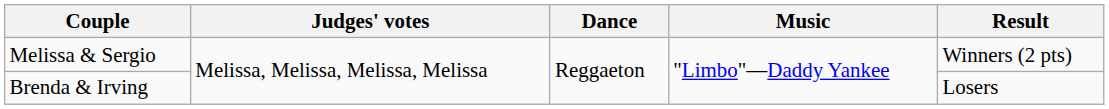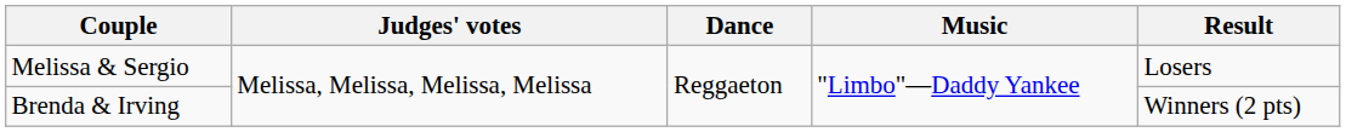 <table class="wikitable sortable" style="width:95%; white-space:nowrap">
 <tr>
 <th>Couple<br></th>
 <th>Judges' votes</th>
 <th>Dance</th>
 <th>Music</th>
 <th>Result</th>
 </tr>
 <tr>
 <td>Melissa & Sergio<br></td>
 <td rowspan=2>Melissa, Melissa, Melissa, Melissa</td>
 <td rowspan=2>Reggaeton</td>
 <td rowspan=2>"<a href='#'>Limbo</a>"—<a href='#'>Daddy Yankee</a></td>
-<td>Winners (2 pts)</td>
+<td>Losers</td>
 </tr>
 <tr>
 <td>Brenda & Irving<br></td>
-<td>Losers</td>
+<td>Winners (2 pts)</td>
 </tr>
 </table>
